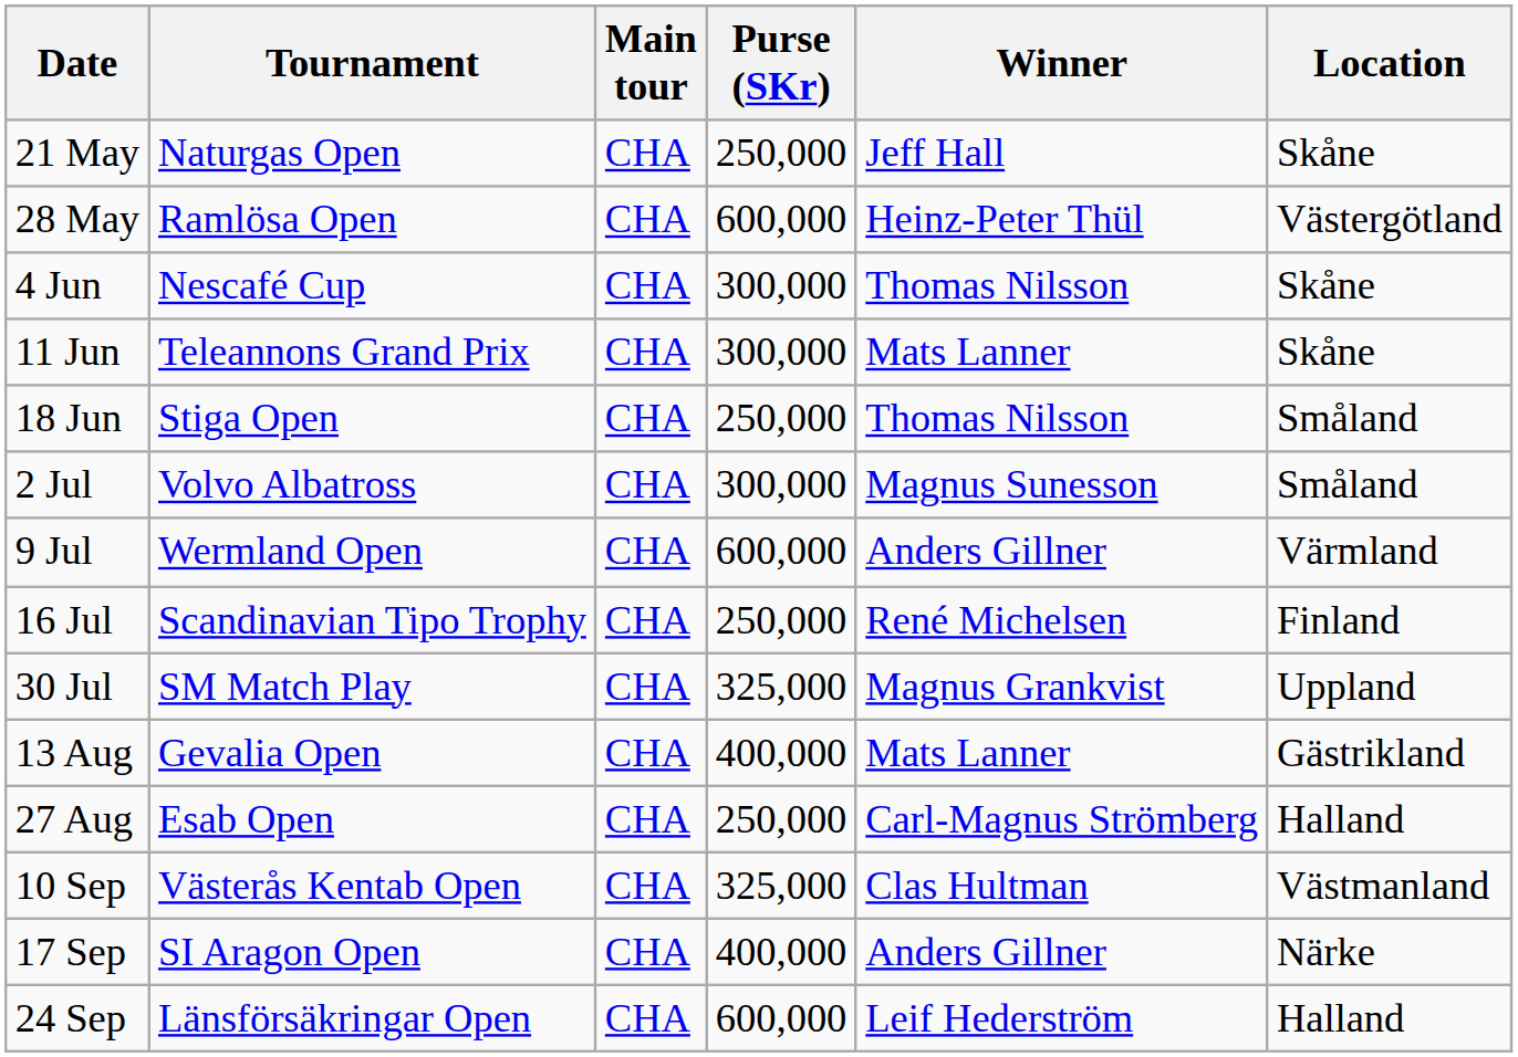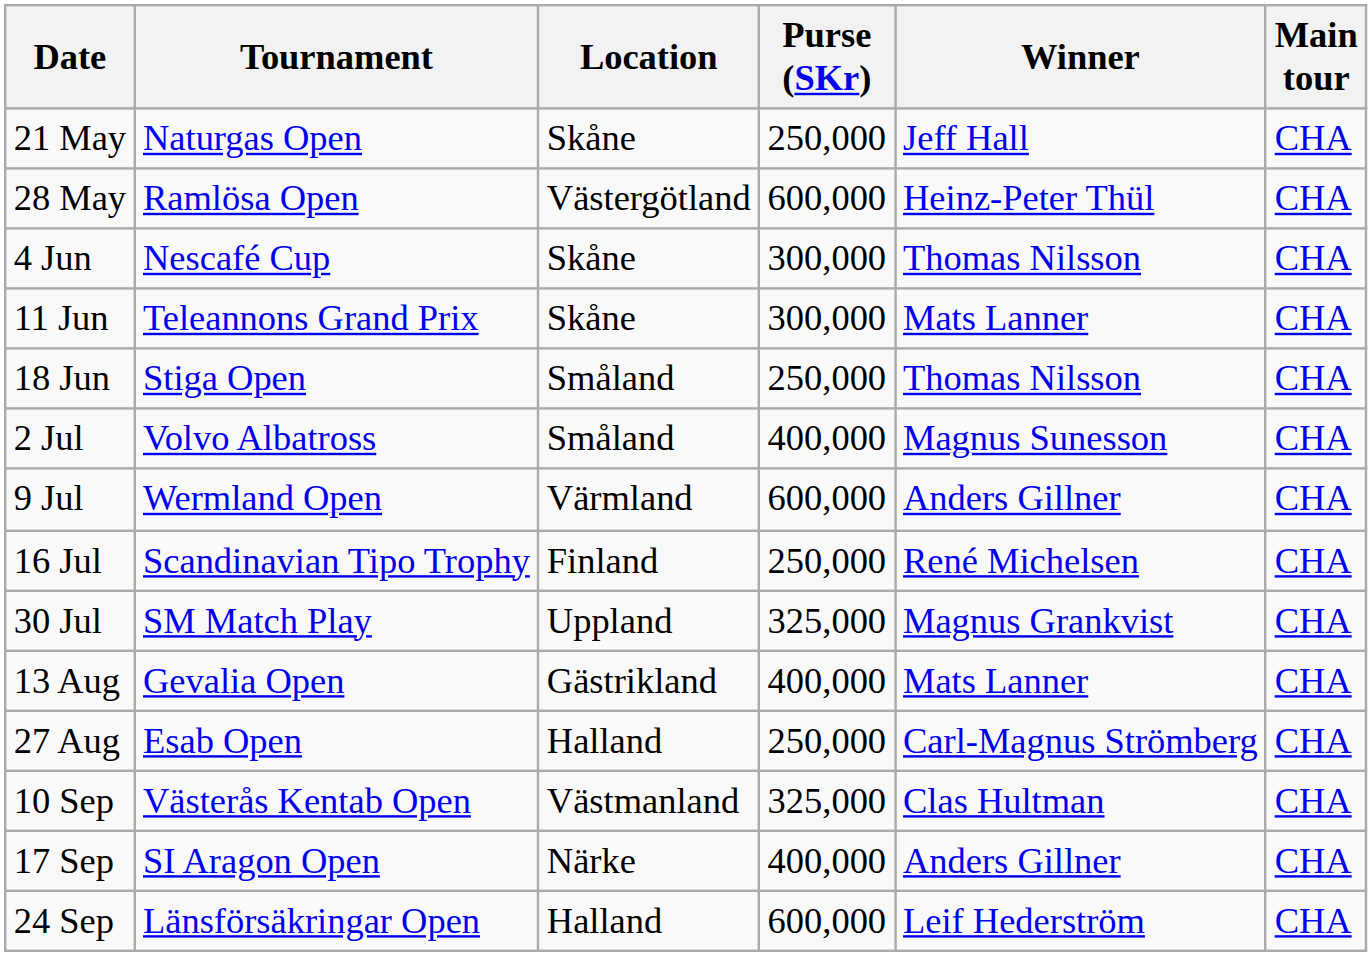 <table class="wikitable" style="font-size:95%;">
 <tr>
 <th>Date</th>
 <th>Tournament</th>
-<th>Main<br>tour</th>
+<th>Location</th>
 <th>Purse<br>(<a href='#'>SKr</a>)</th>
 <th>Winner</th>
-<th>Location</th>
+<th>Main<br>tour</th>
 </tr>
 <tr>
 <td>21 May</td>
 <td><a href='#'>Naturgas Open</a></td>
-<td><a href='#'>CHA</a></td>
+<td>Skåne</td>
 <td align=right>250,000</td>
 <td> <a href='#'>Jeff Hall</a></td>
-<td>Skåne</td>
+<td><a href='#'>CHA</a></td>
 </tr>
 <tr>
 <td>28 May</td>
 <td><a href='#'>Ramlösa Open</a></td>
-<td><a href='#'>CHA</a></td>
+<td>Västergötland</td>
 <td align=right>600,000</td>
 <td> <a href='#'>Heinz-Peter Thül</a></td>
-<td>Västergötland</td>
+<td><a href='#'>CHA</a></td>
 </tr>
 <tr>
 <td>4 Jun</td>
 <td><a href='#'>Nescafé Cup</a></td>
-<td><a href='#'>CHA</a></td>
+<td>Skåne</td>
 <td align=right>300,000</td>
 <td> <a href='#'>Thomas Nilsson</a></td>
-<td>Skåne</td>
+<td><a href='#'>CHA</a></td>
 </tr>
 <tr>
 <td>11 Jun</td>
 <td><a href='#'>Teleannons Grand Prix</a></td>
-<td><a href='#'>CHA</a></td>
+<td>Skåne</td>
 <td align=right>300,000</td>
 <td> <a href='#'>Mats Lanner</a></td>
-<td>Skåne</td>
+<td><a href='#'>CHA</a></td>
 </tr>
 <tr>
 <td>18 Jun</td>
 <td><a href='#'>Stiga Open</a></td>
-<td><a href='#'>CHA</a></td>
+<td>Småland</td>
 <td align=right>250,000</td>
 <td> <a href='#'>Thomas Nilsson</a></td>
-<td>Småland</td>
+<td><a href='#'>CHA</a></td>
 </tr>
 <tr>
 <td>2 Jul</td>
 <td><a href='#'>Volvo Albatross</a></td>
+<td>Småland</td>
+<td align=right>400,000</td>
+<td> <a href='#'>Magnus Sunesson</a></td>
 <td><a href='#'>CHA</a></td>
-<td align=right>300,000</td>
-<td> <a href='#'>Magnus Sunesson</a></td>
-<td>Småland</td>
 </tr>
 <tr>
 <td>9 Jul</td>
 <td><a href='#'>Wermland Open</a></td>
-<td><a href='#'>CHA</a></td>
+<td>Värmland</td>
 <td align=right>600,000</td>
 <td> <a href='#'>Anders Gillner</a></td>
-<td>Värmland</td>
+<td><a href='#'>CHA</a></td>
 </tr>
 <tr>
 <td>16 Jul</td>
 <td><a href='#'>Scandinavian Tipo Trophy</a></td>
-<td><a href='#'>CHA</a></td>
+<td>Finland</td>
 <td align=right>250,000</td>
 <td> <a href='#'>René Michelsen</a></td>
-<td>Finland</td>
+<td><a href='#'>CHA</a></td>
 </tr>
 <tr>
 <td>30 Jul</td>
 <td><a href='#'>SM Match Play</a></td>
-<td><a href='#'>CHA</a></td>
+<td>Uppland</td>
 <td align=right>325,000</td>
 <td> <a href='#'>Magnus Grankvist</a></td>
-<td>Uppland</td>
+<td><a href='#'>CHA</a></td>
 </tr>
 <tr>
 <td>13 Aug</td>
 <td><a href='#'>Gevalia Open</a></td>
-<td><a href='#'>CHA</a></td>
+<td>Gästrikland</td>
 <td align=right>400,000</td>
 <td> <a href='#'>Mats Lanner</a></td>
-<td>Gästrikland</td>
+<td><a href='#'>CHA</a></td>
 </tr>
 <tr>
 <td>27 Aug</td>
 <td><a href='#'>Esab Open</a></td>
-<td><a href='#'>CHA</a></td>
+<td>Halland</td>
 <td align=right>250,000</td>
 <td> <a href='#'>Carl-Magnus Strömberg</a></td>
-<td>Halland</td>
+<td><a href='#'>CHA</a></td>
 </tr>
 <tr>
 <td>10 Sep</td>
 <td><a href='#'>Västerås Kentab Open</a></td>
-<td><a href='#'>CHA</a></td>
+<td>Västmanland</td>
 <td align=right>325,000</td>
 <td> <a href='#'>Clas Hultman</a></td>
-<td>Västmanland</td>
+<td><a href='#'>CHA</a></td>
 </tr>
 <tr>
 <td>17 Sep</td>
 <td><a href='#'>SI Aragon Open</a></td>
-<td><a href='#'>CHA</a></td>
+<td>Närke</td>
 <td align=right>400,000</td>
 <td> <a href='#'>Anders Gillner</a></td>
-<td>Närke</td>
+<td><a href='#'>CHA</a></td>
 </tr>
 <tr>
 <td>24 Sep</td>
 <td><a href='#'>Länsförsäkringar Open</a></td>
-<td><a href='#'>CHA</a></td>
+<td>Halland</td>
 <td align=right>600,000</td>
 <td> <a href='#'>Leif Hederström</a></td>
-<td>Halland</td>
+<td><a href='#'>CHA</a></td>
 </tr>
 </table>
